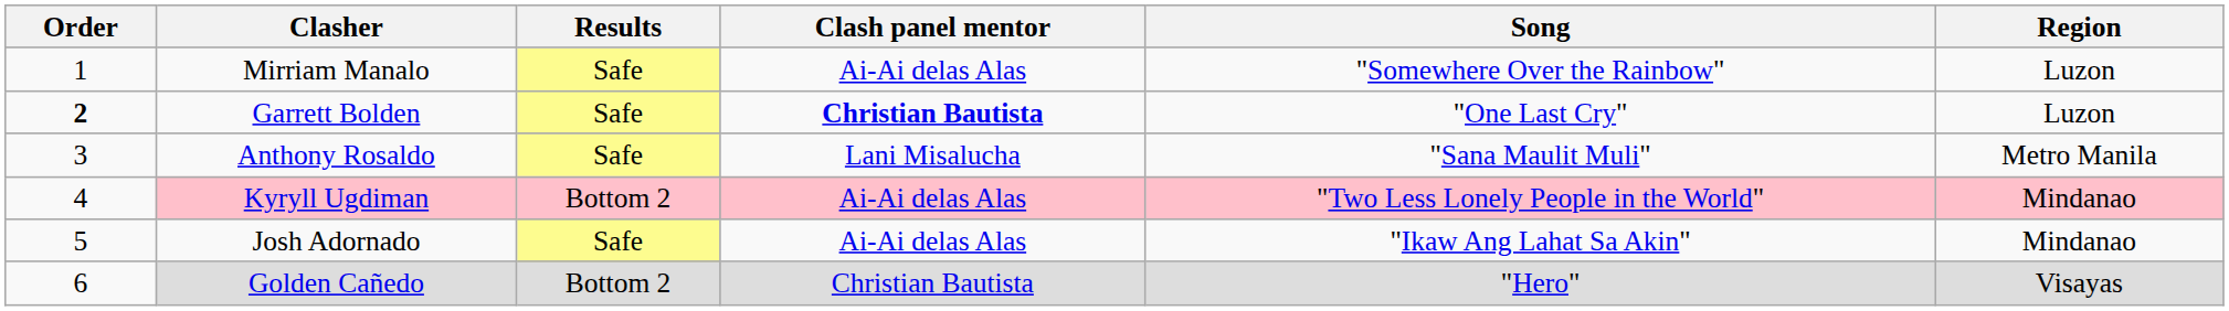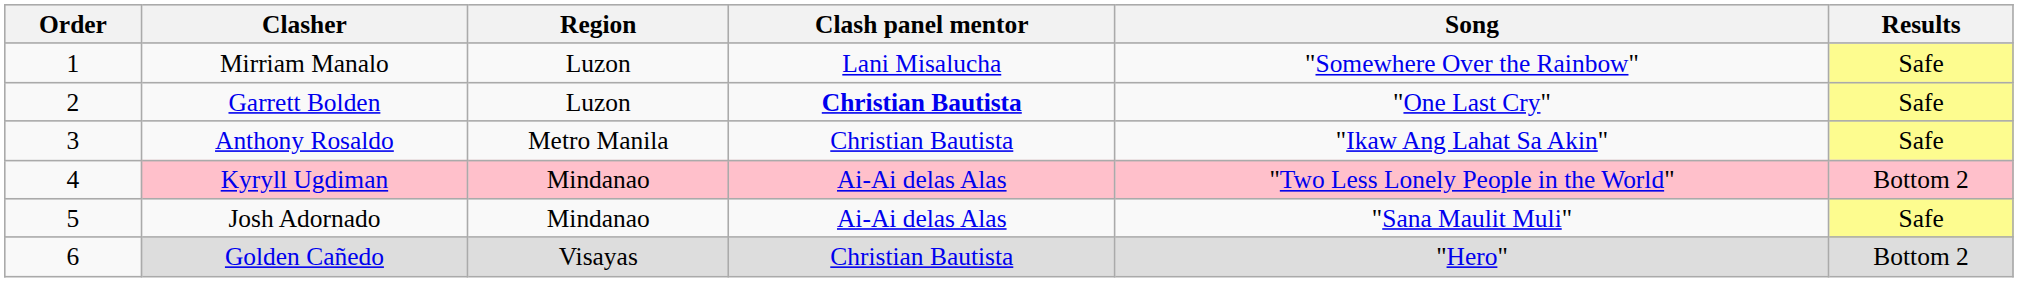 <table class="wikitable" style="text-align:center; line-height:17px; width:100%;">
 <tr>
 <th>Order</th>
 <th>Clasher</th>
-<th>Results</th>
+<th>Region</th>
 <th>Clash panel mentor</th>
 <th>Song</th>
-<th>Region</th>
+<th>Results</th>
 </tr>
 <tr>
 <td>1</td>
 <td>Mirriam Manalo</td>
+<td>Luzon</td>
+<td><a href='#'>Lani Misalucha</a></td>
+<td>"<a href='#'>Somewhere Over the Rainbow</a>"</td>
 <td style="background:#fdfc8f;">Safe</td>
-<td><a href='#'>Ai-Ai delas Alas</a></td>
-<td>"<a href='#'>Somewhere Over the Rainbow</a>"</td>
-<td>Luzon</td>
 </tr>
 <tr>
-<td><strong>2</strong></td>
+<td>2</td>
 <td><a href='#'>Garrett Bolden</a></td>
-<td style="background:#fdfc8f;">Safe</td>
+<td>Luzon</td>
 <td><strong><a href='#'>Christian Bautista</a></strong></td>
 <td>"<a href='#'>One Last Cry</a>"</td>
-<td>Luzon</td>
+<td style="background:#fdfc8f;">Safe</td>
 </tr>
 <tr>
 <td>3</td>
 <td><a href='#'>Anthony Rosaldo</a></td>
+<td>Metro Manila</td>
+<td><a href='#'>Christian Bautista</a></td>
+<td>"<a href='#'>Ikaw Ang Lahat Sa Akin</a>"</td>
 <td style="background:#fdfc8f;">Safe</td>
-<td><a href='#'>Lani Misalucha</a></td>
-<td>"<a href='#'>Sana Maulit Muli</a>"</td>
-<td>Metro Manila</td>
 </tr>
 <tr>
 <td>4</td>
 <td style="background:pink;"><a href='#'>Kyryll Ugdiman</a></td>
-<td style="background:pink;">Bottom 2</td>
+<td style="background:pink;">Mindanao</td>
 <td style="background:pink;"><a href='#'>Ai-Ai delas Alas</a></td>
 <td style="background:pink;">"<a href='#'>Two Less Lonely People in the World</a>"</td>
-<td style="background:pink;">Mindanao</td>
+<td style="background:pink;">Bottom 2</td>
 </tr>
 <tr>
 <td>5</td>
 <td>Josh Adornado</td>
+<td>Mindanao</td>
+<td><a href='#'>Ai-Ai delas Alas</a></td>
+<td>"<a href='#'>Sana Maulit Muli</a>"</td>
 <td style="background:#fdfc8f;">Safe</td>
-<td><a href='#'>Ai-Ai delas Alas</a></td>
-<td>"<a href='#'>Ikaw Ang Lahat Sa Akin</a>"</td>
-<td>Mindanao</td>
 </tr>
 <tr>
 <td>6</td>
 <td style="background:#ddd;"><a href='#'>Golden Cañedo</a></td>
-<td style="background:#ddd;">Bottom 2</td>
+<td style="background:#ddd;">Visayas</td>
 <td style="background:#ddd;"><a href='#'>Christian Bautista</a></td>
 <td style="background:#ddd;">"<a href='#'>Hero</a>"</td>
-<td style="background:#ddd;">Visayas</td>
+<td style="background:#ddd;">Bottom 2</td>
 </tr>
 </table>
